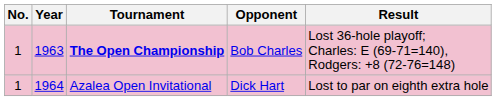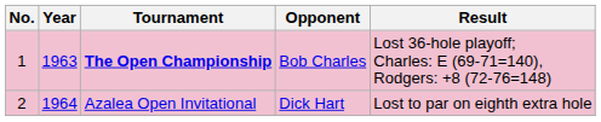 <table class="wikitable" style="font-size:95%;">
 <tr>
 <th>No.</th>
 <th>Year</th>
 <th>Tournament</th>
 <th>Opponent</th>
 <th>Result</th>
 </tr>
 <tr style="background:#F2C1D1;">
 <td align=center>1</td>
 <td><a href='#'>1963</a></td>
 <td><strong><a href='#'>The Open Championship</a></strong></td>
 <td> <a href='#'>Bob Charles</a></td>
 <td>Lost 36-hole playoff;<br>Charles: E (69-71=140),<br>Rodgers: +8 (72-76=148)</td>
 </tr>
 <tr style="background:#F2C1D1;">
-<td align=center>1</td>
+<td align=center>2</td>
 <td><a href='#'>1964</a></td>
 <td><a href='#'>Azalea Open Invitational</a></td>
 <td> <a href='#'>Dick Hart</a></td>
 <td>Lost to par on eighth extra hole</td>
 </tr>
 </table>
